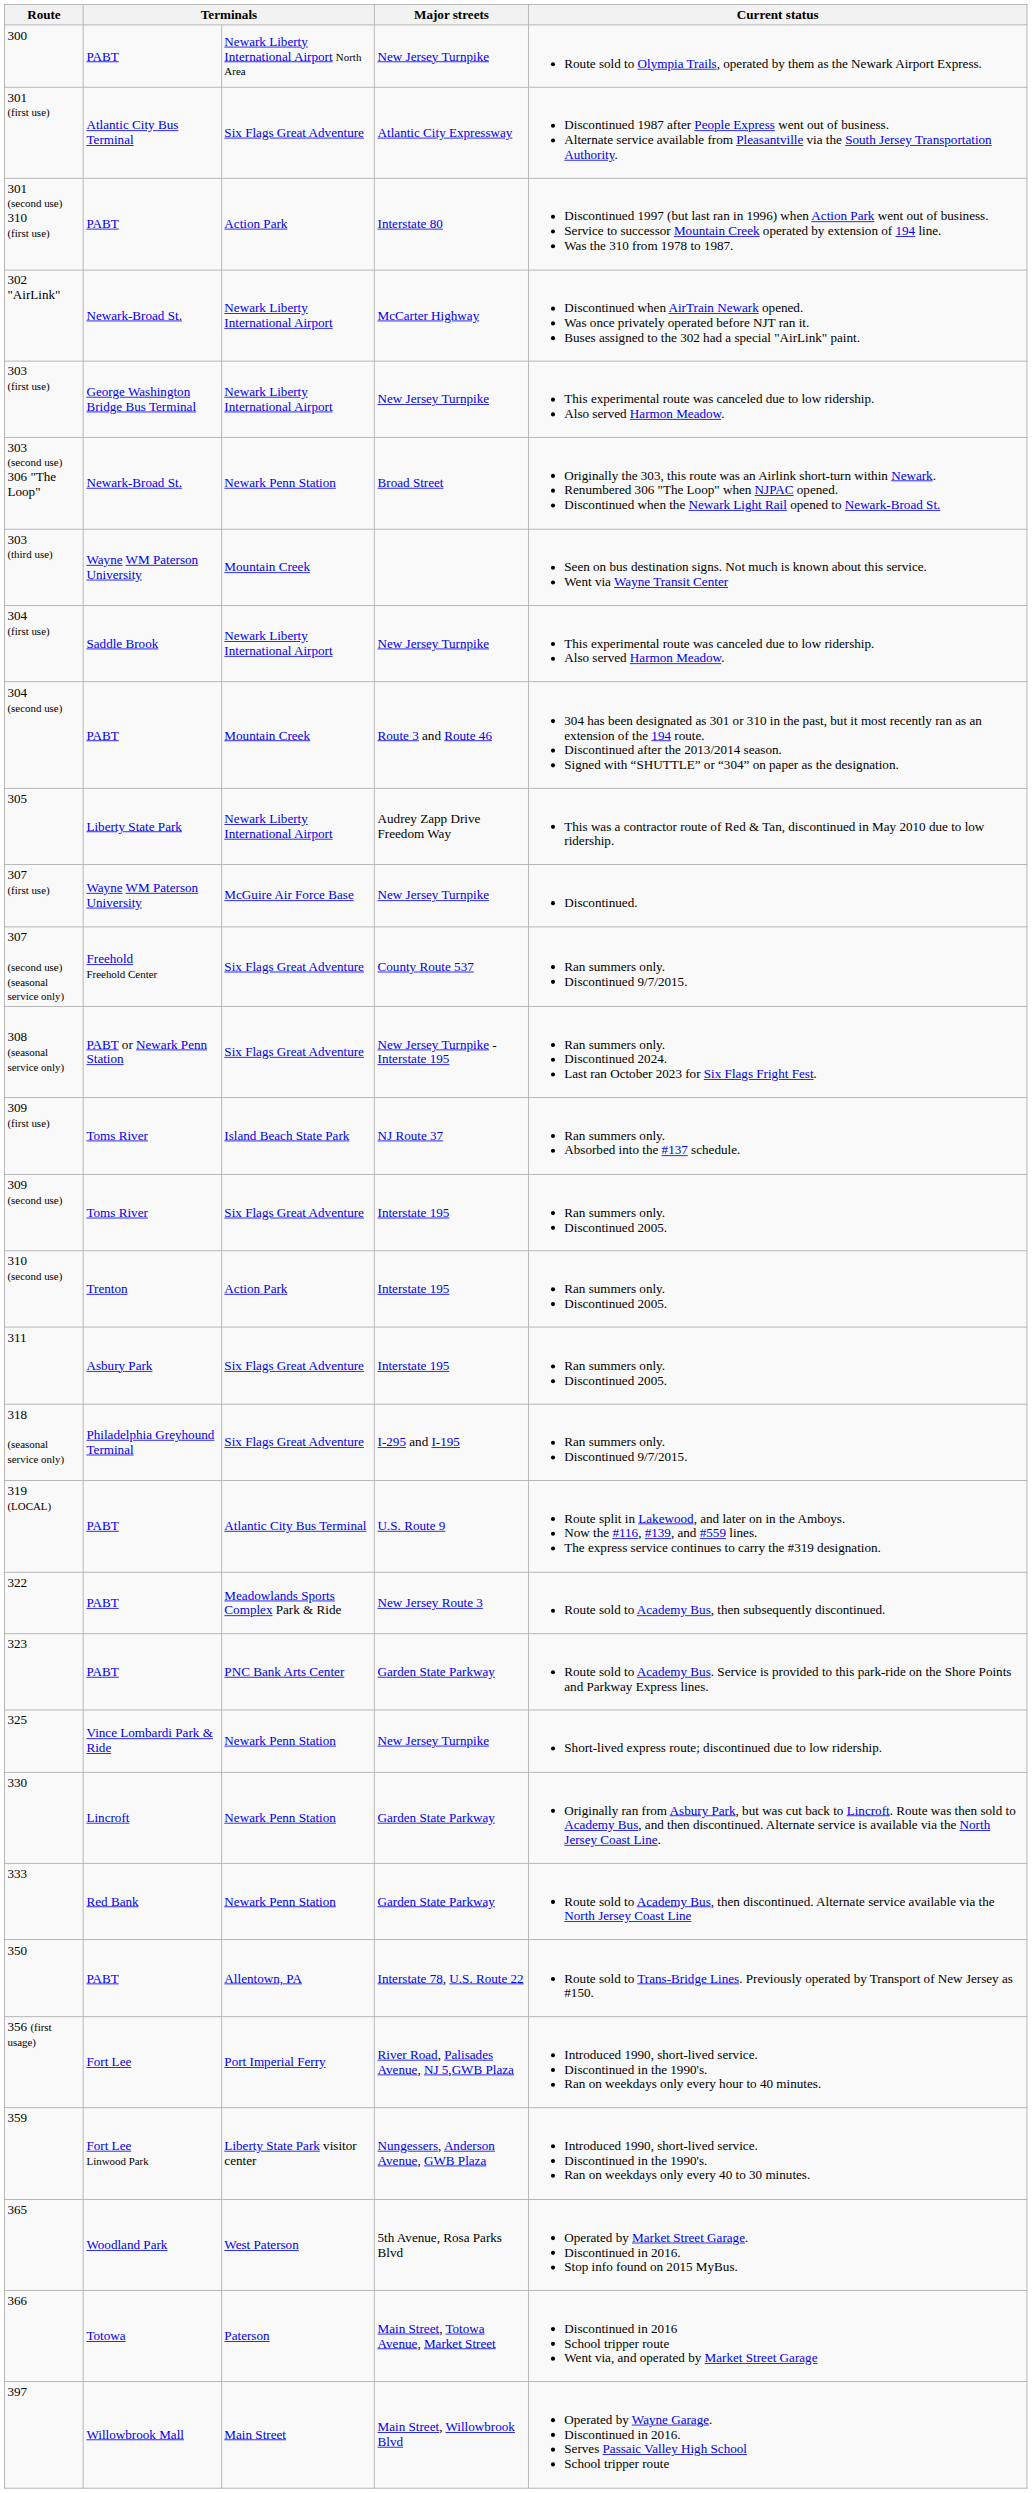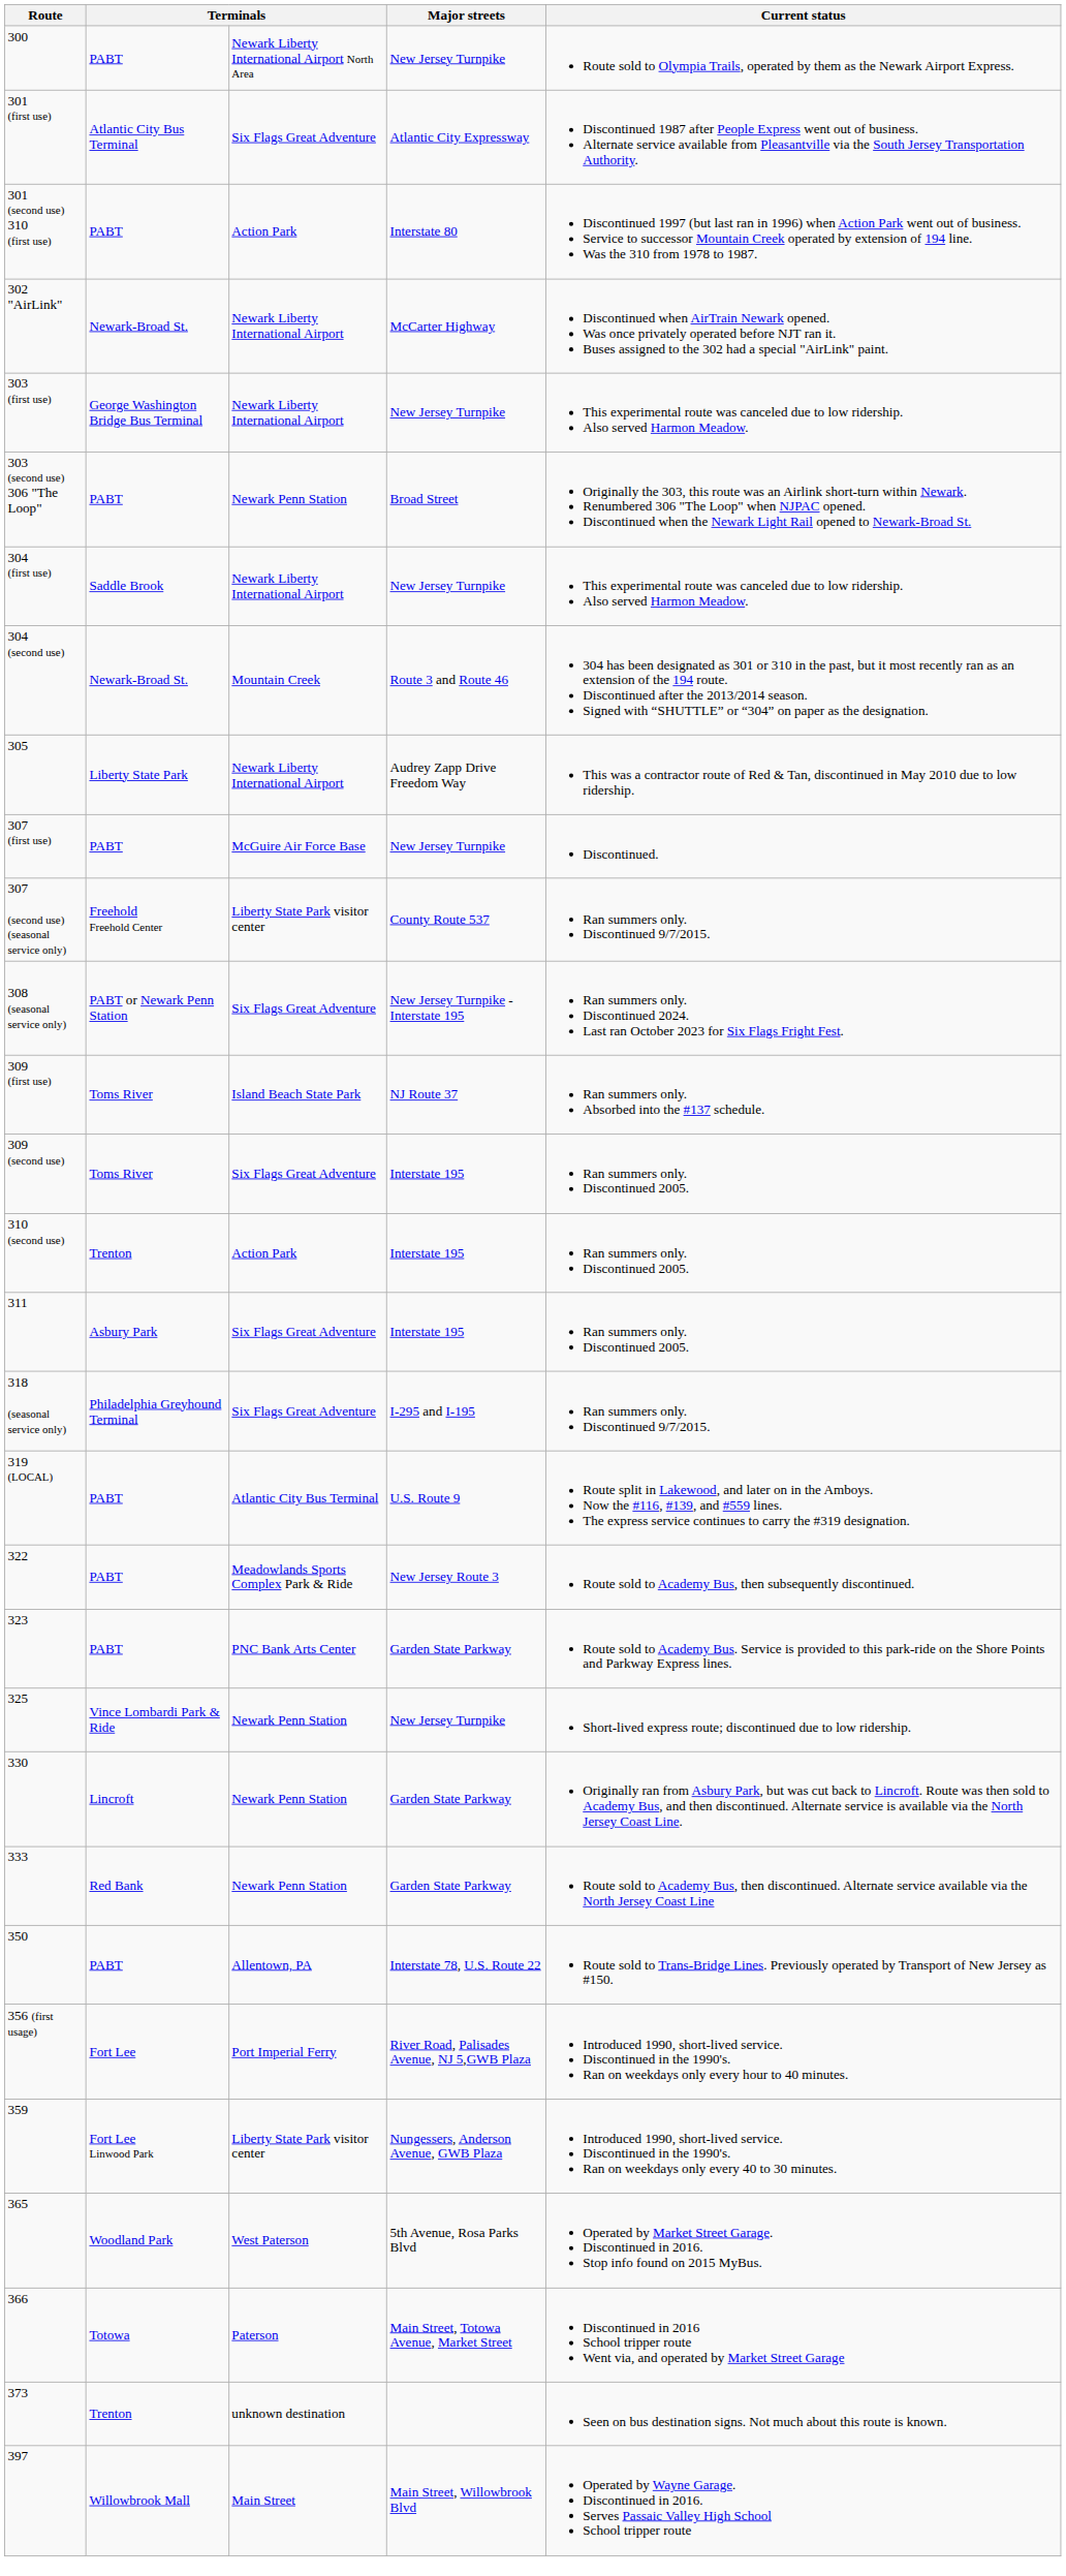 <table class=wikitable>
 <tr>
 <th>Route</th>
 <th colspan=2>Terminals</th>
 <th>Major streets</th>
 <th>Current status</th>
 </tr>
 <tr>
 <td valign=top><div>300</div></td>
 <td><a href='#'>PABT</a></td>
 <td><a href='#'>Newark Liberty International Airport</a> <small>North Area</small></td>
 <td><a href='#'>New Jersey Turnpike</a></td>
 <td><br><ul><li>Route sold to <a href='#'>Olympia Trails</a>, operated by them as the Newark Airport Express.</li></ul></td>
 </tr>
 <tr>
 <td valign=top><div>301<br><small>(first use)</small></div></td>
 <td><a href='#'>Atlantic City Bus Terminal</a></td>
 <td><a href='#'>Six Flags Great Adventure</a></td>
 <td><a href='#'>Atlantic City Expressway</a></td>
 <td><br><ul><li>Discontinued 1987 after <a href='#'>People Express</a> went out of business.</li><li>Alternate service available from <a href='#'>Pleasantville</a> via the <a href='#'>South Jersey Transportation Authority</a>.</li></ul></td>
 </tr>
 <tr>
 <td valign=top><div>301<br><small>(second use)</small><br>310<br><small>(first use)</small></div></td>
 <td><a href='#'>PABT</a></td>
 <td><a href='#'>Action Park</a></td>
 <td><a href='#'>Interstate 80</a></td>
 <td><br><ul><li>Discontinued 1997 (but last ran in 1996) when <a href='#'>Action Park</a> went out of business.</li><li>Service to successor <a href='#'>Mountain Creek</a> operated by extension of <a href='#'>194</a> line.</li><li>Was the 310 from 1978 to 1987.</li></ul></td>
 </tr>
 <tr>
 <td valign=top><div>302 "AirLink"</div></td>
 <td><a href='#'>Newark-Broad St.</a></td>
 <td><a href='#'>Newark Liberty International Airport</a></td>
 <td><a href='#'>McCarter Highway</a></td>
 <td><br><ul><li>Discontinued when <a href='#'>AirTrain Newark</a> opened.</li><li>Was once privately operated before NJT ran it.</li><li>Buses assigned to the 302 had a special "AirLink" paint.</li></ul></td>
 </tr>
 <tr>
 <td valign="top"><div>303<br><small>(first use)</small></div></td>
 <td><a href='#'>George Washington Bridge Bus Terminal</a></td>
 <td><a href='#'>Newark Liberty International Airport</a></td>
 <td><a href='#'>New Jersey Turnpike</a></td>
 <td><br><ul><li>This experimental route was canceled due to low ridership.</li><li>Also served <a href='#'>Harmon Meadow</a>.</li></ul></td>
 </tr>
 <tr>
 <td valign=top><div>303<br><small>(second use)</small><br>306 "The Loop"</div></td>
-<td><a href='#'>Newark-Broad St.</a></td>
+<td><a href='#'>PABT</a></td>
 <td><a href='#'>Newark Penn Station</a></td>
 <td><a href='#'>Broad Street</a></td>
 <td><br><ul><li>Originally the 303, this route was an Airlink short-turn within <a href='#'>Newark</a>.</li><li>Renumbered 306 "The Loop" when <a href='#'>NJPAC</a> opened.</li><li>Discontinued when the <a href='#'>Newark Light Rail</a> opened to <a href='#'>Newark-Broad St.</a></li></ul></td>
-</tr>
-<tr>
-<td valign="top"><div>303<br><small>(third use)</small></div></td>
-<td><a href='#'>Wayne</a> <a href='#'>WM Paterson University</a></td>
-<td><a href='#'>Mountain Creek</a></td>
-<td></td>
-<td><br><ul><li>Seen on bus destination signs. Not much is known about this service.</li><li>Went via <a href='#'>Wayne Transit Center</a></li></ul></td>
 </tr>
 <tr>
 <td valign=top><div>304<br><small>(first use)</small></div></td>
 <td><a href='#'>Saddle Brook</a></td>
 <td><a href='#'>Newark Liberty International Airport</a></td>
 <td><a href='#'>New Jersey Turnpike</a></td>
 <td><br><ul><li>This experimental route was canceled due to low ridership.</li><li>Also served <a href='#'>Harmon Meadow</a>.</li></ul></td>
 </tr>
 <tr>
 <td valign=top><div>304<br><small>(second use)</small></div></td>
-<td><a href='#'>PABT</a></td>
+<td><a href='#'>Newark-Broad St.</a></td>
 <td><a href='#'>Mountain Creek</a></td>
 <td><a href='#'>Route 3</a> and <a href='#'>Route 46</a></td>
 <td><br><ul><li>304 has been designated as 301 or 310 in the past, but it most recently ran as an extension of the <a href='#'>194</a> route.</li><li>Discontinued after the 2013/2014 season.</li><li>Signed with “SHUTTLE” or “304” on paper as the designation.</li></ul></td>
 </tr>
 <tr>
 <td valign=top><div>305</div></td>
 <td><a href='#'>Liberty State Park</a></td>
 <td><a href='#'>Newark Liberty International Airport</a></td>
 <td>Audrey Zapp Drive<br>Freedom Way</td>
 <td><br><ul><li>This was a contractor route of Red & Tan, discontinued in May 2010 due to low ridership.</li></ul></td>
 </tr>
 <tr>
 <td valign=top><div>307<br><small>(first use)</small></div></td>
-<td><a href='#'>Wayne</a> <a href='#'>WM Paterson University</a></td>
+<td><a href='#'>PABT</a></td>
 <td><a href='#'>McGuire Air Force Base</a></td>
 <td><a href='#'>New Jersey Turnpike</a></td>
 <td><br><ul><li>Discontinued.</li></ul></td>
 </tr>
 <tr>
 <td valign=top><div>307</div><br><small>(second use)</small><br><small>(seasonal service only)</small></td>
 <td><a href='#'>Freehold</a><br><small>Freehold Center</small></td>
-<td><a href='#'>Six Flags Great Adventure</a></td>
+<td><a href='#'>Liberty State Park</a> visitor center</td>
 <td><a href='#'>County Route 537</a></td>
 <td><br><ul><li>Ran summers only.</li><li>Discontinued 9/7/2015.</li></ul></td>
 </tr>
 <tr>
 <td>308<br><small>(seasonal service only)</small></td>
 <td><a href='#'>PABT</a> or <a href='#'>Newark Penn Station</a></td>
 <td><a href='#'>Six Flags Great Adventure</a></td>
 <td><a href='#'>New Jersey Turnpike</a> - <a href='#'>Interstate 195</a></td>
 <td><br><ul><li>Ran summers only.</li><li>Discontinued 2024.</li><li>Last ran October 2023 for <a href='#'>Six Flags Fright Fest</a>.</li></ul></td>
 </tr>
 <tr>
 <td valign=top><div>309<br><small>(first use)</small></div></td>
 <td><a href='#'>Toms River</a></td>
 <td><a href='#'>Island Beach State Park</a></td>
 <td><a href='#'>NJ Route 37</a></td>
 <td><br><ul><li>Ran summers only.</li><li>Absorbed into the <a href='#'>#137</a> schedule.</li></ul></td>
 </tr>
 <tr>
 <td valign=top><div>309<br><small>(second use)</small></div></td>
 <td><a href='#'>Toms River</a></td>
 <td><a href='#'>Six Flags Great Adventure</a></td>
 <td><a href='#'>Interstate 195</a></td>
 <td><br><ul><li>Ran summers only.</li><li>Discontinued 2005.</li></ul></td>
 </tr>
 <tr>
 <td valign=top><div>310<br><small>(second use)</small></div></td>
 <td><a href='#'>Trenton</a></td>
 <td><a href='#'>Action Park</a></td>
 <td><a href='#'>Interstate 195</a></td>
 <td><br><ul><li>Ran summers only.</li><li>Discontinued 2005.</li></ul></td>
 </tr>
 <tr>
 <td valign=top><div>311</div></td>
 <td><a href='#'>Asbury Park</a></td>
 <td><a href='#'>Six Flags Great Adventure</a></td>
 <td><a href='#'>Interstate 195</a></td>
 <td><br><ul><li>Ran summers only.</li><li>Discontinued 2005.</li></ul></td>
 </tr>
 <tr>
 <td valign=top><div>318<br><br><small>(seasonal service only)</small></div></td>
 <td><a href='#'>Philadelphia Greyhound Terminal</a></td>
 <td><a href='#'>Six Flags Great Adventure</a></td>
 <td><a href='#'>I-295</a> and <a href='#'>I-195</a></td>
 <td><br><ul><li>Ran summers only.</li><li>Discontinued 9/7/2015.</li></ul></td>
 </tr>
 <tr>
 <td valign=top>319<br><small>(LOCAL)</small></td>
 <td><a href='#'>PABT</a></td>
 <td><a href='#'>Atlantic City Bus Terminal</a></td>
 <td><a href='#'>U.S. Route 9</a></td>
 <td><br><ul><li>Route split in <a href='#'>Lakewood</a>, and later on in the Amboys.</li><li>Now the <a href='#'>#116</a>, <a href='#'>#139</a>, and <a href='#'>#559</a> lines.</li><li>The express service continues to carry the #319 designation.</li></ul></td>
 </tr>
 <tr>
 <td valign=top><div>322</div></td>
 <td><a href='#'>PABT</a></td>
 <td><a href='#'>Meadowlands Sports Complex</a> Park & Ride</td>
 <td><a href='#'>New Jersey Route 3</a></td>
 <td><br><ul><li>Route sold to <a href='#'>Academy Bus</a>, then subsequently discontinued.</li></ul></td>
 </tr>
 <tr>
 <td valign=top><div>323</div></td>
 <td><a href='#'>PABT</a></td>
 <td><a href='#'>PNC Bank Arts Center</a></td>
 <td><a href='#'>Garden State Parkway</a></td>
 <td><br><ul><li>Route sold to <a href='#'>Academy Bus</a>. Service is provided to this park-ride on the Shore Points and Parkway Express lines.</li></ul></td>
 </tr>
 <tr>
 <td valign=top><div>325</div></td>
 <td><a href='#'>Vince Lombardi Park & Ride</a></td>
 <td><a href='#'>Newark Penn Station</a></td>
 <td><a href='#'>New Jersey Turnpike</a></td>
 <td><br><ul><li>Short-lived express route; discontinued due to low ridership.</li></ul></td>
 </tr>
 <tr>
 <td valign=top><div>330</div></td>
 <td><a href='#'>Lincroft</a></td>
 <td><a href='#'>Newark Penn Station</a></td>
 <td><a href='#'>Garden State Parkway</a></td>
 <td><br><ul><li>Originally ran from <a href='#'>Asbury Park</a>, but was cut back to <a href='#'>Lincroft</a>.  Route was then sold to <a href='#'>Academy Bus</a>, and then discontinued. Alternate service is available via the <a href='#'>North Jersey Coast Line</a>.</li></ul></td>
 </tr>
 <tr>
 <td valign=top><div>333</div></td>
 <td><a href='#'>Red Bank</a></td>
 <td><a href='#'>Newark Penn Station</a></td>
 <td><a href='#'>Garden State Parkway</a></td>
 <td><br><ul><li>Route sold to <a href='#'>Academy Bus</a>, then discontinued.  Alternate service available via the <a href='#'>North Jersey Coast Line</a></li></ul></td>
 </tr>
 <tr>
 <td valign=top><div>350</div></td>
 <td><a href='#'>PABT</a></td>
 <td><a href='#'>Allentown, PA</a></td>
 <td><a href='#'>Interstate 78</a>, <a href='#'>U.S. Route 22</a></td>
 <td><br><ul><li>Route sold to <a href='#'>Trans-Bridge Lines</a>. Previously operated by Transport of New Jersey as #150.</li></ul></td>
 </tr>
 <tr>
 <td valign=top><div>356 <small>(first usage)</small><br></td>
 <td><a href='#'>Fort Lee</a></td>
 <td><a href='#'>Port Imperial Ferry</a></td>
 <td><a href='#'>River Road</a>, <a href='#'>Palisades Avenue</a>, <a href='#'>NJ 5</a>,<a href='#'>GWB Plaza</a></td>
 <td><br><ul><li>Introduced 1990, short-lived service.</li><li>Discontinued in the 1990's.</li><li>Ran on weekdays only every hour to 40 minutes.</li></ul></td>
 </tr>
 <tr>
 <td valign=top><div>359</div></td>
 <td><a href='#'>Fort Lee</a><br><small>Linwood Park</small></td>
 <td><a href='#'>Liberty State Park</a> visitor center</td>
 <td><a href='#'>Nungessers</a>, <a href='#'>Anderson Avenue</a>, <a href='#'>GWB Plaza</a></td>
 <td><br><ul><li>Introduced 1990, short-lived service.</li><li>Discontinued in the 1990's.</li><li>Ran on weekdays only every 40 to 30 minutes.</li></ul></td>
 </tr>
 <tr>
 <td valign=top><div>365</div></td>
 <td><a href='#'>Woodland Park</a></td>
 <td><a href='#'>West Paterson</a></td>
 <td>5th Avenue, Rosa Parks Blvd</td>
 <td><br><ul><li>Operated by <a href='#'>Market Street Garage</a>.</li><li>Discontinued in 2016.</li><li>Stop info found on 2015 MyBus.</li></ul></td>
 </tr>
 <tr>
 <td valign=top><div>366</div></td>
 <td><a href='#'>Totowa</a></td>
 <td><a href='#'>Paterson</a></td>
 <td><a href='#'>Main Street</a>, <a href='#'>Totowa Avenue</a>, <a href='#'>Market Street</a></td>
 <td><br><ul><li>Discontinued in 2016</li><li>School tripper route</li><li>Went via, and operated by <a href='#'>Market Street Garage</a></li></ul></td>
 </tr>
 <tr>
+<td valign=top><div>373</div></td>
+<td><a href='#'>Trenton</a></td>
+<td>unknown destination</td>
+<td></td>
+<td><br><ul><li>Seen on bus destination signs. Not much about this route is known.</li></ul></td>
+</tr>
+<tr>
 <td valign=top><div>397</div></td>
 <td><a href='#'>Willowbrook Mall</a></td>
 <td><a href='#'>Main Street</a></td>
 <td><a href='#'>Main Street</a>, <a href='#'>Willowbrook Blvd</a></td>
 <td><br><ul><li>Operated by <a href='#'>Wayne Garage</a>.</li><li>Discontinued in 2016.</li><li>Serves <a href='#'>Passaic Valley High School</a></li><li>School tripper route</li></ul></td>
 </tr>
 </table>
